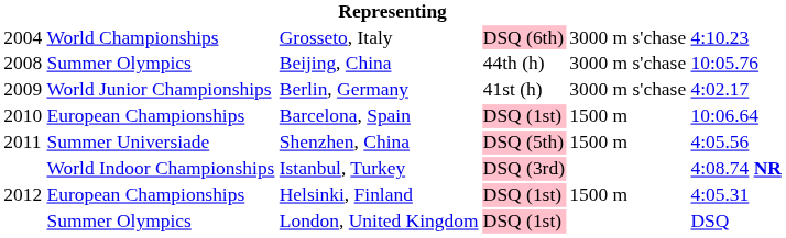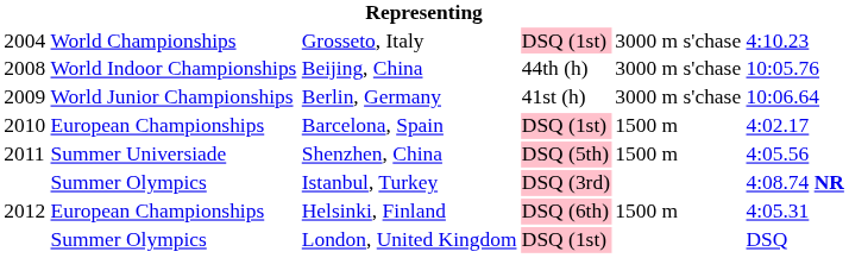 <table>
 <tr>
 <th colspan="6">Representing </th>
 </tr>
 <tr>
 <td>2004</td>
 <td><a href='#'>World Championships</a></td>
 <td><a href='#'>Grosseto</a>, Italy</td>
-<td bgcolor=pink>DSQ (6th)</td>
+<td bgcolor=pink>DSQ (1st)</td>
 <td>3000 m s'chase</td>
 <td><a href='#'>4:10.23</a></td>
 </tr>
 <tr>
 <td>2008</td>
-<td><a href='#'>Summer Olympics</a></td>
+<td><a href='#'>World Indoor Championships</a></td>
 <td><a href='#'>Beijing</a>, <a href='#'>China</a></td>
 <td>44th (h)</td>
 <td>3000 m s'chase</td>
 <td><a href='#'>10:05.76</a></td>
 </tr>
 <tr>
 <td>2009</td>
 <td><a href='#'>World Junior Championships</a></td>
 <td><a href='#'>Berlin</a>, <a href='#'>Germany</a></td>
 <td>41st (h)</td>
 <td>3000 m s'chase</td>
-<td><a href='#'>4:02.17</a></td>
+<td><a href='#'>10:06.64</a></td>
 </tr>
 <tr>
 <td>2010</td>
 <td><a href='#'>European Championships</a></td>
 <td><a href='#'>Barcelona</a>, <a href='#'>Spain</a></td>
 <td bgcolor=pink>DSQ (1st)</td>
 <td>1500 m</td>
-<td><a href='#'>10:06.64</a></td>
+<td><a href='#'>4:02.17</a></td>
 </tr>
 <tr>
 <td>2011</td>
 <td><a href='#'>Summer Universiade</a></td>
 <td><a href='#'>Shenzhen</a>, <a href='#'>China</a></td>
 <td bgcolor=pink>DSQ (5th)</td>
 <td>1500 m</td>
 <td><a href='#'>4:05.56</a></td>
 </tr>
 <tr>
 <td rowspan=3>2012</td>
-<td><a href='#'>World Indoor Championships</a></td>
+<td><a href='#'>Summer Olympics</a></td>
 <td><a href='#'>Istanbul</a>, <a href='#'>Turkey</a></td>
 <td bgcolor=pink>DSQ (3rd)</td>
 <td rowspan=3>1500 m</td>
 <td><a href='#'>4:08.74</a> <strong><a href='#'>NR</a></strong></td>
 </tr>
 <tr>
 <td><a href='#'>European Championships</a></td>
 <td><a href='#'>Helsinki</a>, <a href='#'>Finland</a></td>
-<td bgcolor=pink>DSQ (1st)</td>
+<td bgcolor=pink>DSQ (6th)</td>
 <td><a href='#'>4:05.31</a></td>
 </tr>
 <tr>
 <td><a href='#'>Summer Olympics</a></td>
 <td><a href='#'>London</a>, <a href='#'>United Kingdom</a></td>
 <td bgcolor=pink>DSQ (1st)</td>
 <td><a href='#'>DSQ</a></td>
 </tr>
 </table>
